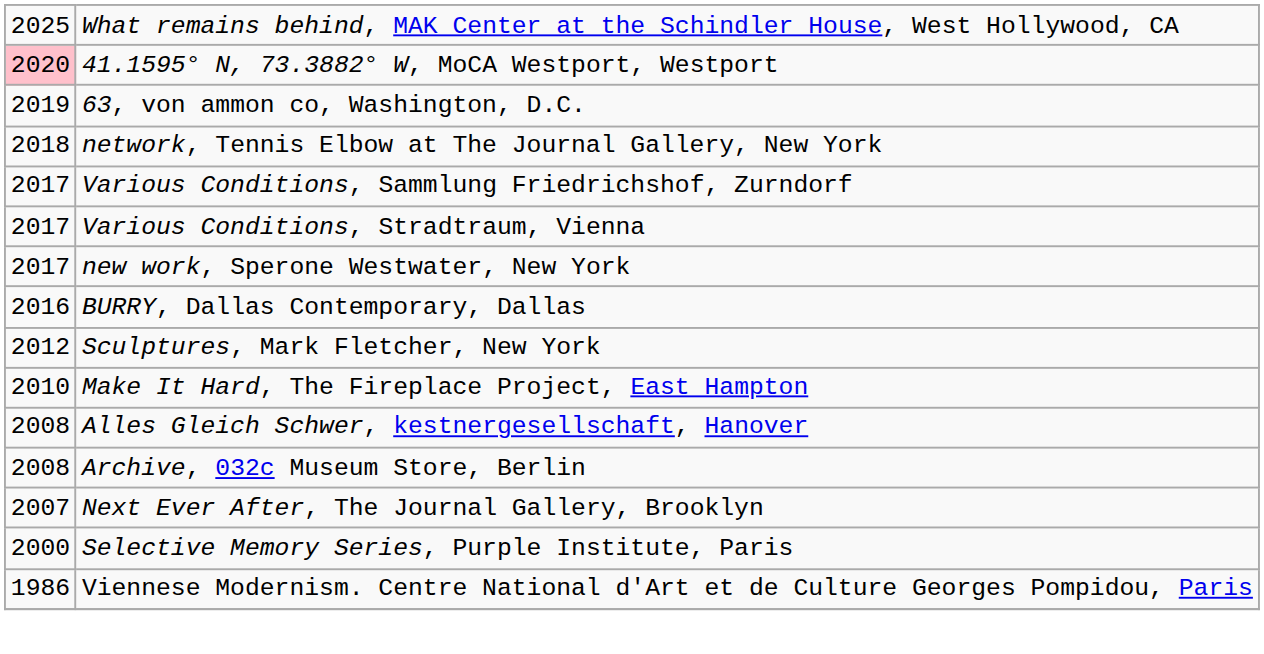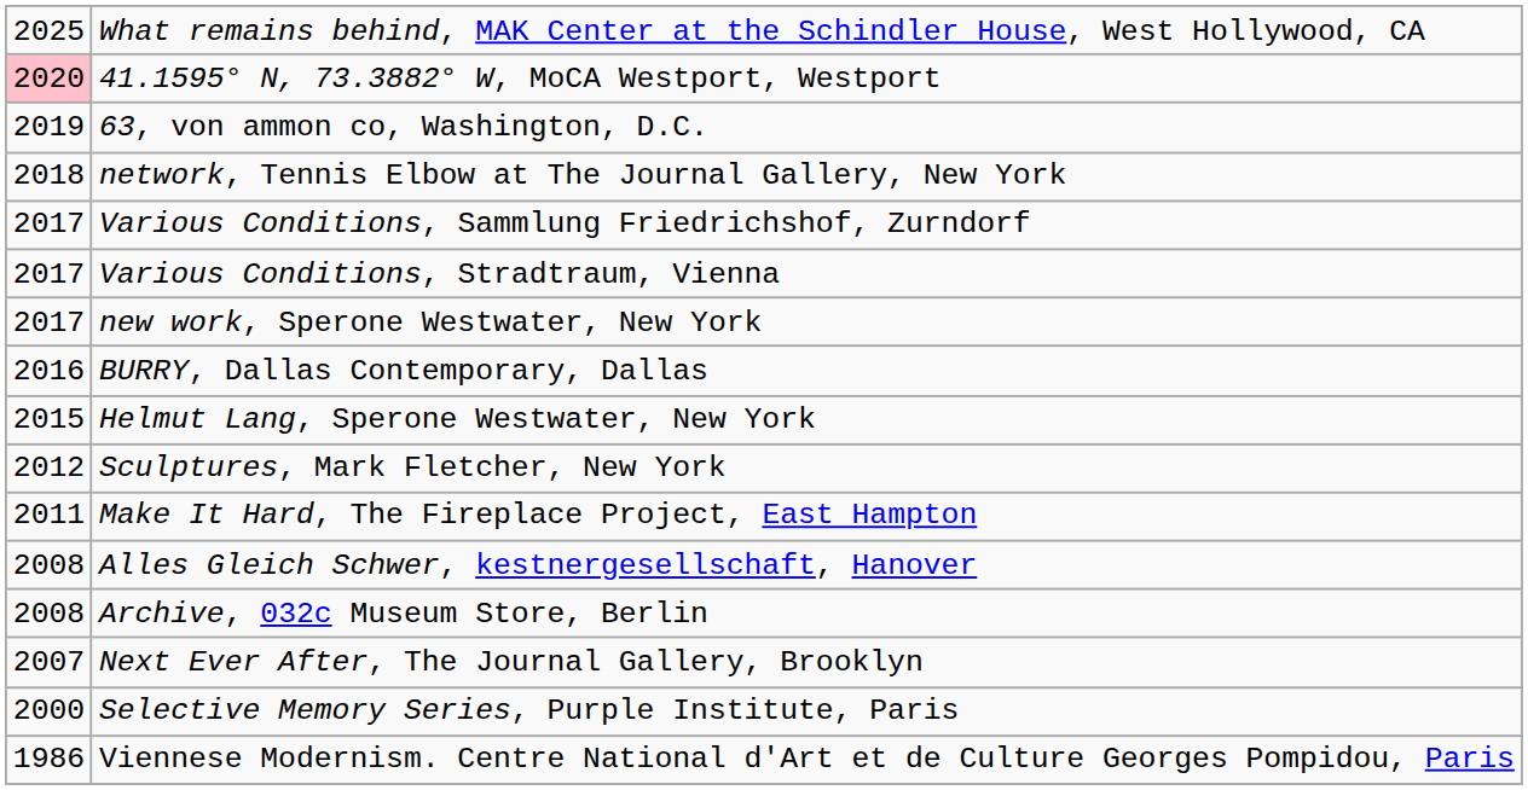 <table class="wikitable">
 <tr>
 <td>2025</td>
 <td><em>What remains behind</em>, <a href='#'>MAK Center at the Schindler House</a>, West Hollywood, CA</td>
 </tr>
 <tr>
 <td style="background: pink;">2020</td>
 <td><em>41.1595° N, 73.3882° W</em>, MoCA Westport, Westport </td>
 </tr>
 <tr>
 <td>2019</td>
 <td><em>63</em>, von ammon co, Washington, D.C.</td>
 </tr>
 <tr>
 <td>2018</td>
 <td><em>network</em>, Tennis Elbow at The Journal Gallery, New York </td>
 </tr>
 <tr>
 <td>2017</td>
 <td><em>Various Conditions</em>, Sammlung Friedrichshof, Zurndorf </td>
 </tr>
 <tr>
 <td>2017</td>
 <td><em>Various Conditions</em>, Stradtraum, Vienna </td>
 </tr>
 <tr>
 <td>2017</td>
 <td><em>new work</em>, Sperone Westwater, New York </td>
 </tr>
 <tr>
 <td>2016</td>
 <td><em>BURRY</em>, Dallas Contemporary, Dallas</td>
 </tr>
 <tr>
+<td>2015</td>
+<td><em>Helmut Lang</em>, Sperone Westwater, New York </td>
+</tr>
+<tr>
 <td>2012</td>
 <td><em>Sculptures</em>, Mark Fletcher, New York </td>
 </tr>
 <tr>
-<td>2010</td>
+<td>2011</td>
 <td><em>Make It Hard</em>, The Fireplace Project, <a href='#'>East Hampton</a></td>
 </tr>
 <tr>
 <td>2008</td>
 <td><em>Alles Gleich Schwer</em>, <a href='#'>kestnergesellschaft</a>, <a href='#'>Hanover</a></td>
 </tr>
 <tr>
 <td>2008</td>
 <td><em>Archive</em>, <a href='#'>032c</a> Museum Store, Berlin </td>
 </tr>
 <tr>
 <td>2007</td>
 <td><em>Next Ever After</em>, The Journal Gallery, Brooklyn </td>
 </tr>
 <tr>
 <td>2000</td>
 <td><em>Selective Memory Series</em>, Purple Institute, Paris</td>
 </tr>
 <tr>
 <td>1986</td>
 <td>Viennese Modernism. Centre National d'Art et de Culture Georges Pompidou, <a href='#'>Paris</a></td>
 </tr>
 <tr>
 </tr>
 </table>
